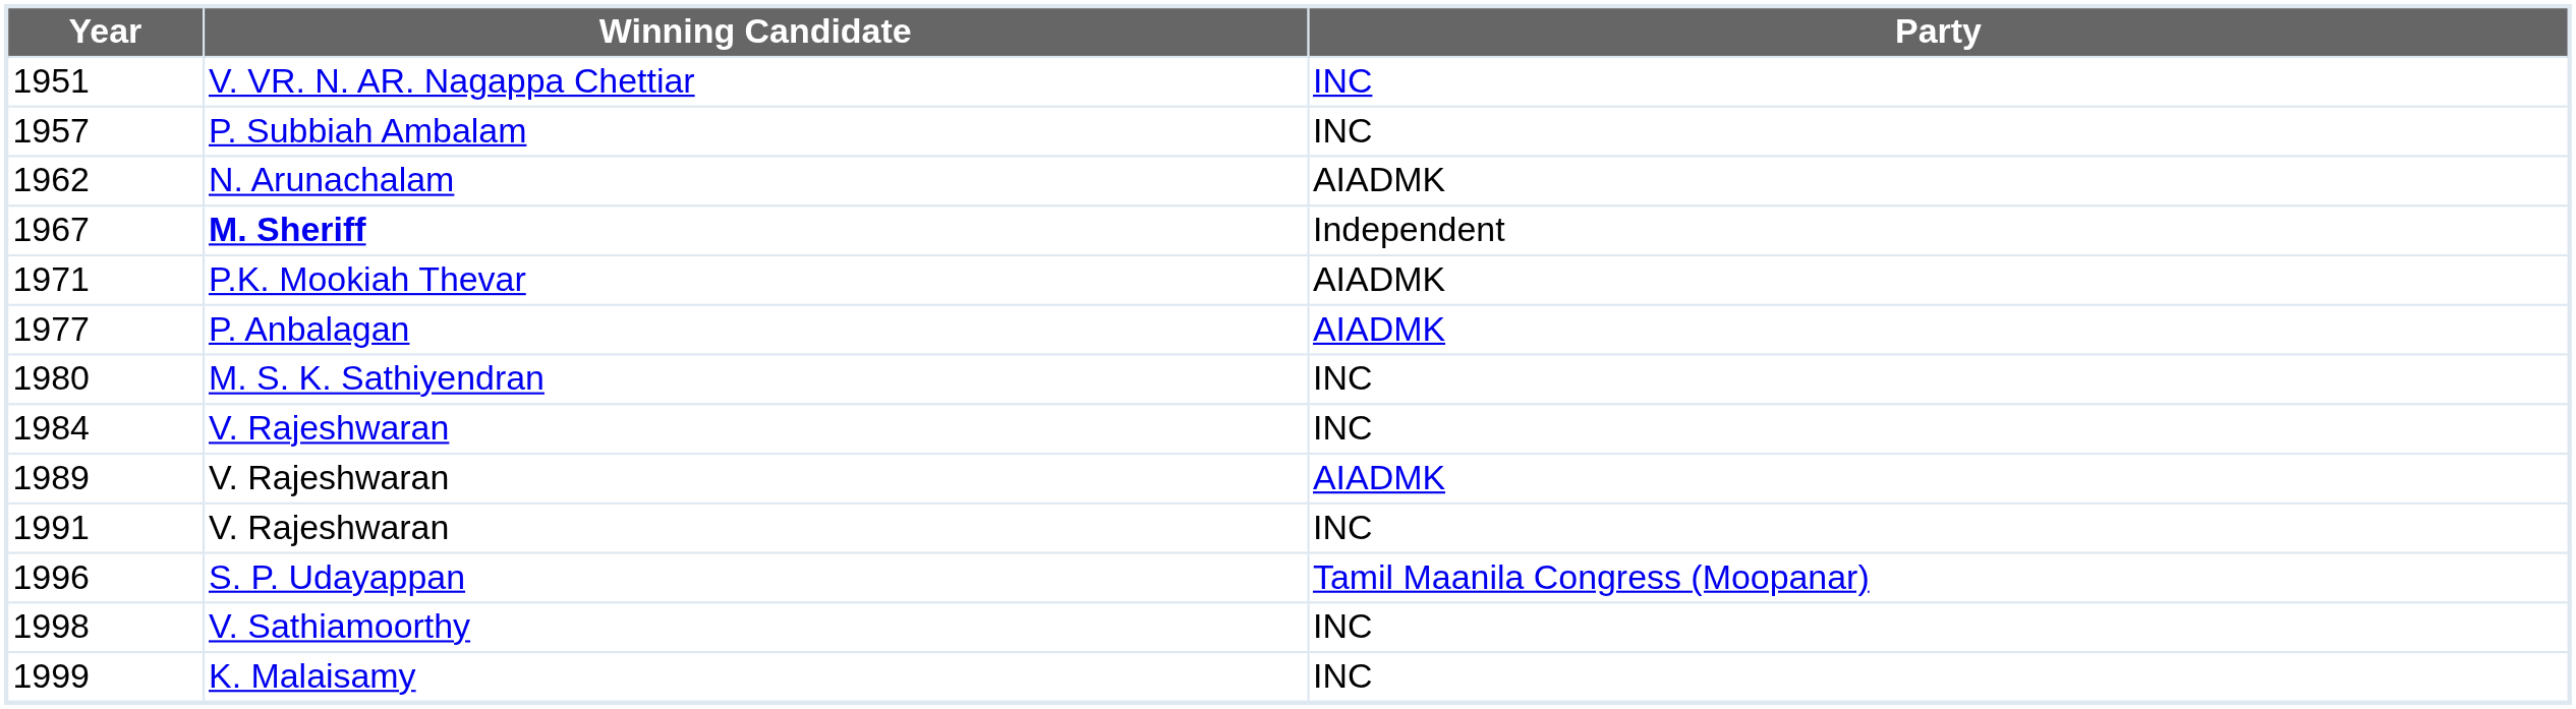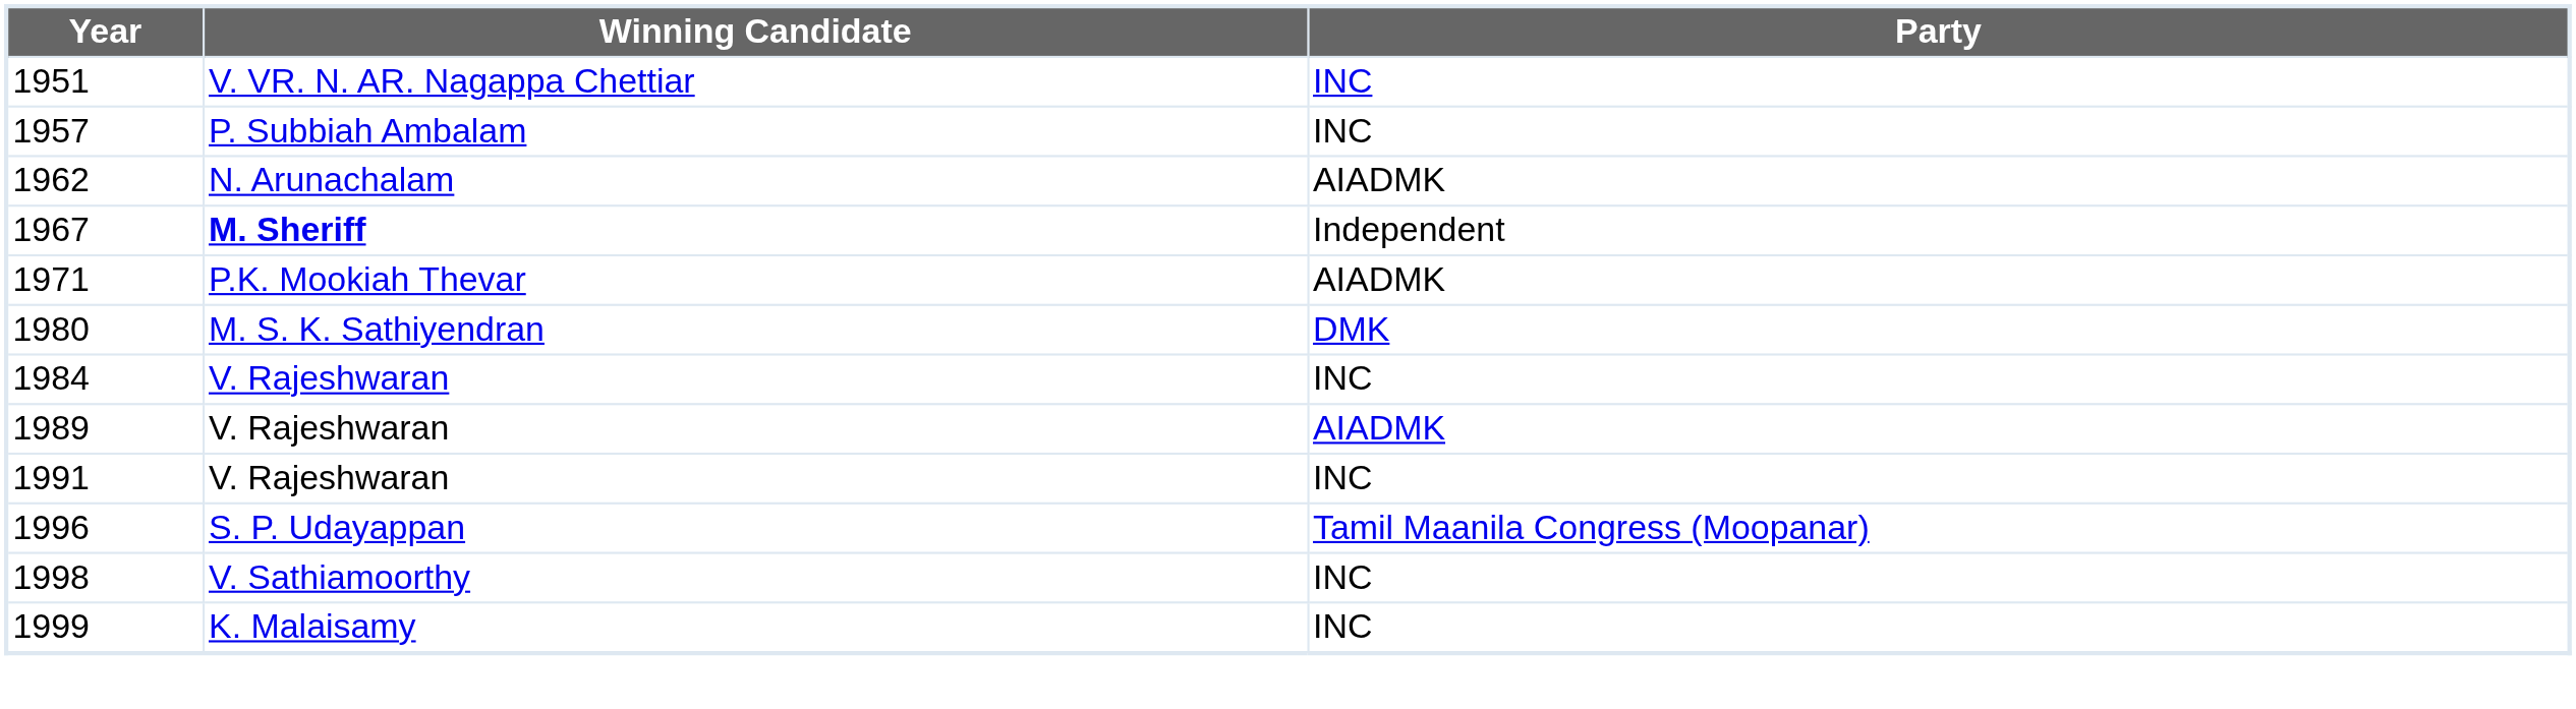 <table width="60%" cellpadding="2" cellspacing="0" border="1" style="border-collapse: collapse; border: 2px #DEE8F1 solid; font-size: x-big">
 <tr>
 <th style="background-color:#666666; color:white">Year</th>
 <th style="background-color:#666666; color:white">Winning Candidate</th>
 <th style="background-color:#666666; color:white">Party</th>
 </tr>
 <tr --->
 <td>1951</td>
 <td><a href='#'>V. VR. N. AR. Nagappa Chettiar</a></td>
 <td><a href='#'>INC</a></td>
 </tr>
 <tr --->
 <td>1957</td>
 <td><a href='#'>P. Subbiah Ambalam</a></td>
 <td>INC</td>
 </tr>
 <tr --->
 <td>1962</td>
 <td><a href='#'>N. Arunachalam</a></td>
 <td>AIADMK</td>
 </tr>
 <tr --->
 <td>1967</td>
 <td><strong><a href='#'>M. Sheriff</a></strong></td>
 <td>Independent</td>
 </tr>
 <tr --->
 <td>1971</td>
 <td><a href='#'>P.K. Mookiah Thevar</a></td>
 <td>AIADMK</td>
 </tr>
 <tr --->
-<td>1977</td>
-<td><a href='#'>P. Anbalagan</a></td>
-<td><a href='#'>AIADMK</a></td>
-</tr>
-<tr --->
 <td>1980</td>
 <td><a href='#'>M. S. K. Sathiyendran</a></td>
-<td>INC</td>
+<td><a href='#'>DMK</a></td>
 </tr>
 <tr --->
 <td>1984</td>
 <td><a href='#'>V. Rajeshwaran</a></td>
 <td>INC</td>
 </tr>
 <tr --->
 <td>1989</td>
 <td>V. Rajeshwaran</td>
 <td><a href='#'>AIADMK</a></td>
 </tr>
 <tr --->
 <td>1991</td>
 <td>V. Rajeshwaran</td>
 <td>INC</td>
 </tr>
 <tr --->
 <td>1996</td>
 <td><a href='#'>S. P. Udayappan</a></td>
 <td><a href='#'>Tamil Maanila Congress (Moopanar)</a></td>
 </tr>
 <tr --->
 <td>1998</td>
 <td><a href='#'>V. Sathiamoorthy</a></td>
 <td>INC</td>
 </tr>
 <tr --->
 <td>1999</td>
 <td><a href='#'>K. Malaisamy</a></td>
 <td>INC</td>
 </tr>
 <tr --->
 </tr>
 </table>
